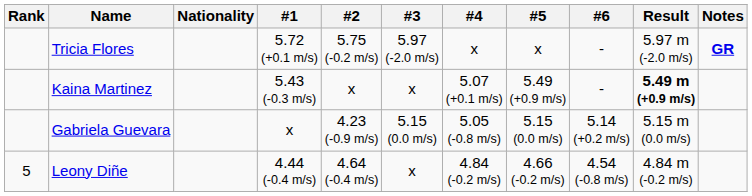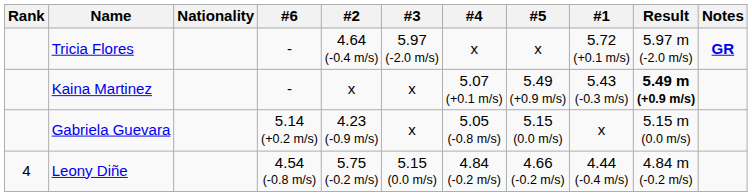 <table class="wikitable sortable" style="text-align:center">
 <tr>
 <th>Rank</th>
 <th>Name</th>
 <th>Nationality</th>
-<th>#1</th>
+<th>#6</th>
 <th>#2</th>
 <th>#3</th>
 <th>#4</th>
 <th>#5</th>
-<th>#6</th>
+<th>#1</th>
 <th>Result</th>
 <th>Notes</th>
 </tr>
 <tr>
 <td></td>
 <td align=left><a href='#'>Tricia Flores</a></td>
 <td align=left></td>
-<td>5.72<br> <small>(+0.1 m/s)</small></td>
-<td>5.75<br> <small>(-0.2 m/s)</small></td>
+<td>-</td>
+<td>4.64<br> <small>(-0.4 m/s)</small></td>
 <td>5.97<br> <small>(-2.0 m/s)</small></td>
 <td>x</td>
 <td>x</td>
-<td>-</td>
+<td>5.72<br> <small>(+0.1 m/s)</small></td>
 <td>5.97 m<br><small>(-2.0 m/s)</small></td>
 <td><strong><a href='#'>GR</a></strong></td>
 </tr>
 <tr>
 <td></td>
 <td align=left><a href='#'>Kaina Martinez</a></td>
 <td align=left></td>
-<td>5.43<br> <small>(-0.3 m/s)</small></td>
+<td>-</td>
 <td>x</td>
 <td>x</td>
 <td>5.07<br> <small>(+0.1 m/s)</small></td>
 <td>5.49<br> <small>(+0.9 m/s)</small></td>
-<td>-</td>
+<td>5.43<br> <small>(-0.3 m/s)</small></td>
 <td><strong>5.49 m<br><small>(+0.9 m/s)</small></strong></td>
 <td></td>
 </tr>
 <tr>
 <td></td>
 <td align=left><a href='#'>Gabriela Guevara</a></td>
 <td align=left></td>
+<td>5.14<br> <small>(+0.2 m/s)</small></td>
+<td>4.23<br> <small>(-0.9 m/s)</small></td>
 <td>x</td>
-<td>4.23<br> <small>(-0.9 m/s)</small></td>
-<td>5.15<br> <small>(0.0 m/s)</small></td>
 <td>5.05<br> <small>(-0.8 m/s)</small></td>
 <td>5.15<br> <small>(0.0 m/s)</small></td>
-<td>5.14<br> <small>(+0.2 m/s)</small></td>
+<td>x</td>
 <td>5.15 m<br><small>(0.0 m/s)</small></td>
 <td></td>
 </tr>
 <tr>
-<td>5</td>
+<td>4</td>
 <td align=left><a href='#'>Leony Diñe</a></td>
 <td align=left></td>
-<td>4.44<br> <small>(-0.4 m/s)</small></td>
-<td>4.64<br> <small>(-0.4 m/s)</small></td>
-<td>x</td>
+<td>4.54<br> <small>(-0.8 m/s)</small></td>
+<td>5.75<br> <small>(-0.2 m/s)</small></td>
+<td>5.15<br> <small>(0.0 m/s)</small></td>
 <td>4.84<br> <small>(-0.2 m/s)</small></td>
 <td>4.66<br> <small>(-0.2 m/s)</small></td>
-<td>4.54<br> <small>(-0.8 m/s)</small></td>
+<td>4.44<br> <small>(-0.4 m/s)</small></td>
 <td>4.84 m<br><small>(-0.2 m/s)</small></td>
 <td></td>
 </tr>
 </table>
